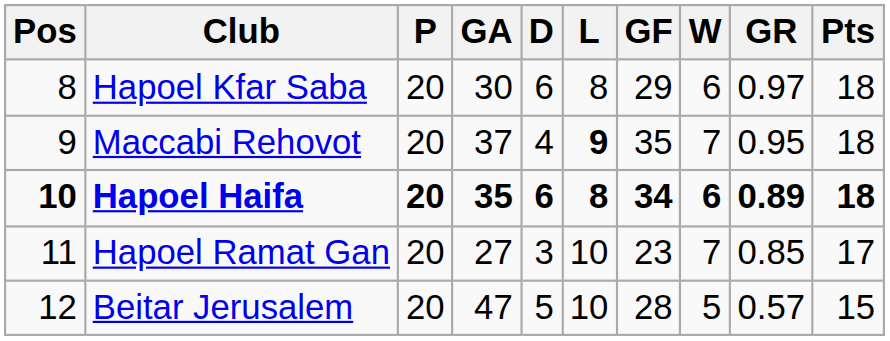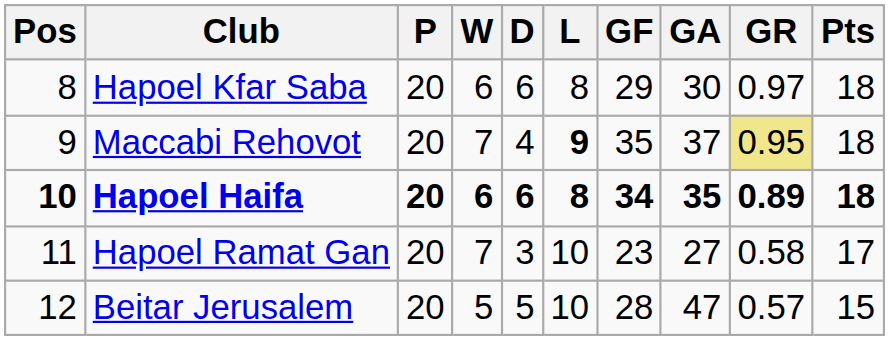 <table class="wikitable" style="text-align:right">
 <tr>
 <th>Pos</th>
 <th>Club</th>
 <th>P</th>
-<th>GA</th>
+<th>W</th>
 <th>D</th>
 <th>L</th>
 <th>GF</th>
-<th>W</th>
+<th>GA</th>
 <th>GR</th>
 <th>Pts</th>
 </tr>
 <tr>
 <td>8</td>
 <td align=left><a href='#'>Hapoel Kfar Saba</a></td>
 <td>20</td>
-<td>30</td>
+<td>6</td>
 <td>6</td>
 <td>8</td>
 <td>29</td>
-<td>6</td>
+<td>30</td>
 <td>0.97</td>
 <td>18</td>
 </tr>
 <tr>
 <td>9</td>
 <td align=left><a href='#'>Maccabi Rehovot</a></td>
 <td>20</td>
-<td>37</td>
+<td>7</td>
 <td>4</td>
 <td><strong>9</strong></td>
 <td>35</td>
-<td>7</td>
-<td>0.95</td>
+<td>37</td>
+<td style="background: khaki;">0.95</td>
 <td>18</td>
 </tr>
 <tr>
 <td><strong>10</strong></td>
 <td align=left><strong><a href='#'>Hapoel Haifa</a></strong></td>
 <td><strong>20</strong></td>
-<td><strong>35</strong></td>
+<td><strong>6</strong></td>
 <td><strong>6</strong></td>
 <td><strong>8</strong></td>
 <td><strong>34</strong></td>
-<td><strong>6</strong></td>
+<td><strong>35</strong></td>
 <td><strong>0.89</strong></td>
 <td><strong>18</strong></td>
 </tr>
 <tr>
 <td>11</td>
 <td align=left><a href='#'>Hapoel Ramat Gan</a></td>
 <td>20</td>
-<td>27</td>
+<td>7</td>
 <td>3</td>
 <td>10</td>
 <td>23</td>
-<td>7</td>
-<td>0.85</td>
+<td>27</td>
+<td>0.58</td>
 <td>17</td>
 </tr>
 <tr>
 <td>12</td>
 <td align=left><a href='#'>Beitar Jerusalem</a></td>
 <td>20</td>
-<td>47</td>
+<td>5</td>
 <td>5</td>
 <td>10</td>
 <td>28</td>
-<td>5</td>
+<td>47</td>
 <td>0.57</td>
 <td>15</td>
 </tr>
 </table>
